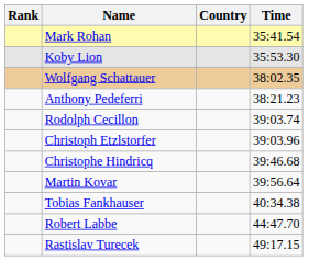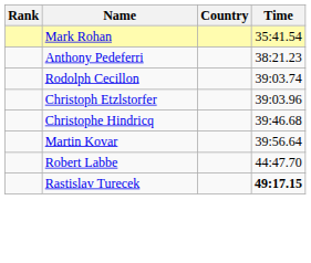 <table class="wikitable sortable">
 <tr>
 <th width=20>Rank</th>
 <th width=180>Name</th>
 <th>Country</th>
 <th>Time</th>
 </tr>
 <tr style="background:#fffcaf;">
 <td align="center"></td>
 <td><a href='#'>Mark Rohan</a></td>
 <td></td>
 <td align="center">35:41.54</td>
-</tr>
-<tr style="background:#e5e5e5;">
-<td align="center"></td>
-<td><a href='#'>Koby Lion</a></td>
-<td></td>
-<td align="center">35:53.30</td>
-</tr>
-<tr style="background:#ec9;">
-<td align="center"></td>
-<td><a href='#'>Wolfgang Schattauer</a></td>
-<td></td>
-<td align="center">38:02.35</td>
 </tr>
 <tr>
 <td align="center"></td>
 <td><a href='#'>Anthony Pedeferri</a></td>
 <td></td>
 <td align="center">38:21.23</td>
 </tr>
 <tr>
 <td align="center"></td>
 <td><a href='#'>Rodolph Cecillon</a></td>
 <td></td>
 <td align="center">39:03.74</td>
 </tr>
 <tr>
 <td align="center"></td>
 <td><a href='#'>Christoph Etzlstorfer</a></td>
 <td></td>
 <td align="center">39:03.96</td>
 </tr>
 <tr>
 <td align="center"></td>
 <td><a href='#'>Christophe Hindricq</a></td>
 <td></td>
 <td align="center">39:46.68</td>
 </tr>
 <tr>
 <td align="center"></td>
 <td><a href='#'>Martin Kovar</a></td>
 <td></td>
 <td align="center">39:56.64</td>
 </tr>
 <tr>
 <td align="center"></td>
-<td><a href='#'>Tobias Fankhauser</a></td>
-<td></td>
-<td align="center">40:34.38</td>
-</tr>
-<tr>
-<td align="center"></td>
 <td><a href='#'>Robert Labbe</a></td>
 <td></td>
 <td align="center">44:47.70</td>
 </tr>
 <tr>
 <td align="center"></td>
 <td><a href='#'>Rastislav Turecek</a></td>
 <td></td>
-<td align="center">49:17.15</td>
+<td align="center"><strong>49:17.15</strong></td>
 </tr>
 </table>
